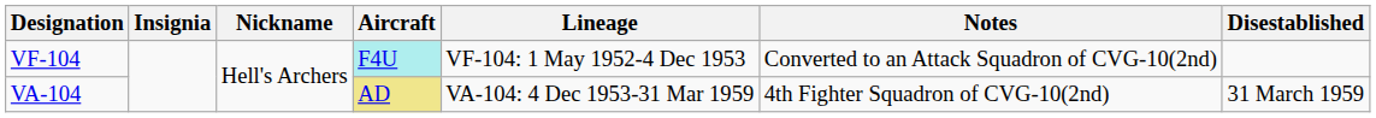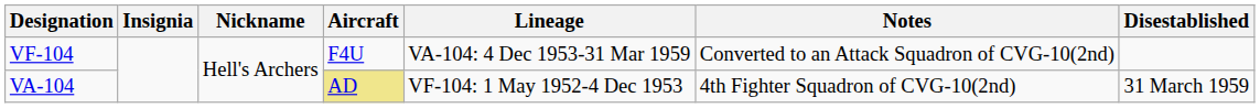 <table class="wikitable">
 <tr>
 <th>Designation</th>
 <th>Insignia</th>
 <th>Nickname</th>
 <th>Aircraft</th>
 <th>Lineage</th>
 <th>Notes</th>
 <th>Disestablished</th>
 </tr>
 <tr>
 <td><a href='#'>VF-104</a></td>
 <td Rowspan="2"></td>
 <td Rowspan="2">Hell's Archers</td>
-<td style="background: paleturquoise;"><a href='#'>F4U</a></td>
-<td>VF-104: 1 May 1952-4 Dec 1953</td>
+<td><a href='#'>F4U</a></td>
+<td style="white-space: nowrap;">VA-104: 4 Dec 1953-31 Mar 1959</td>
 <td>Converted to an Attack Squadron of CVG-10(2nd)</td>
 </tr>
 <tr>
 <td><a href='#'>VA-104</a></td>
 <td style="background: khaki;"><a href='#'>AD</a></td>
-<td style="white-space: nowrap;">VA-104: 4 Dec 1953-31 Mar 1959</td>
+<td>VF-104: 1 May 1952-4 Dec 1953</td>
 <td>4th Fighter Squadron of CVG-10(2nd)</td>
 <td>31 March 1959</td>
 </tr>
 </table>
